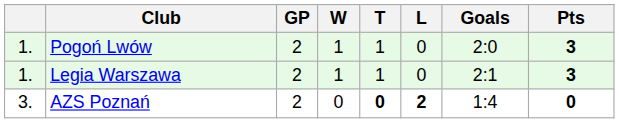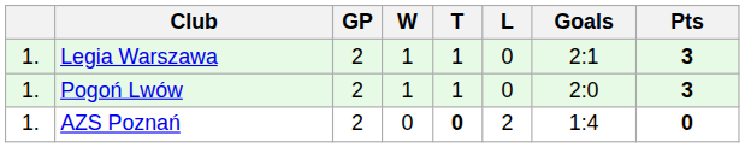 <table class="wikitable">
 <tr>
 <th width="30"></th>
 <th width="200">Club</th>
 <th width="30">GP</th>
 <th width="30">W</th>
 <th width="30">T</th>
 <th width="30">L</th>
 <th width="70">Goals</th>
 <th width="70">Pts</th>
 </tr>
 <tr bgcolor="#e6fae6" align="center">
 <td>1.</td>
+<td align="left"><a href='#'>Legia Warszawa</a></td>
+<td>2</td>
+<td>1</td>
+<td>1</td>
+<td>0</td>
+<td>2:1</td>
+<td><strong>3</strong></td>
+</tr>
+<tr bgcolor="#e6fae6" align="center">
+<td>1.</td>
 <td align="left"><a href='#'>Pogoń Lwów</a></td>
 <td>2</td>
 <td>1</td>
 <td>1</td>
 <td>0</td>
 <td>2:0</td>
 <td><strong>3</strong></td>
 </tr>
-<tr bgcolor="#e6fae6" align="center">
+<tr bgcolor="#FFFFFF" align="center">
 <td>1.</td>
-<td align="left"><a href='#'>Legia Warszawa</a></td>
-<td>2</td>
-<td>1</td>
-<td>1</td>
-<td>0</td>
-<td>2:1</td>
-<td><strong>3</strong></td>
-</tr>
-<tr bgcolor="#FFFFFF" align="center">
-<td>3.</td>
 <td align="left"><a href='#'>AZS Poznań</a></td>
 <td>2</td>
 <td>0</td>
 <td><strong>0</strong></td>
-<td><strong>2</strong></td>
+<td>2</td>
 <td>1:4</td>
 <td><strong>0</strong></td>
 </tr>
 </table>
